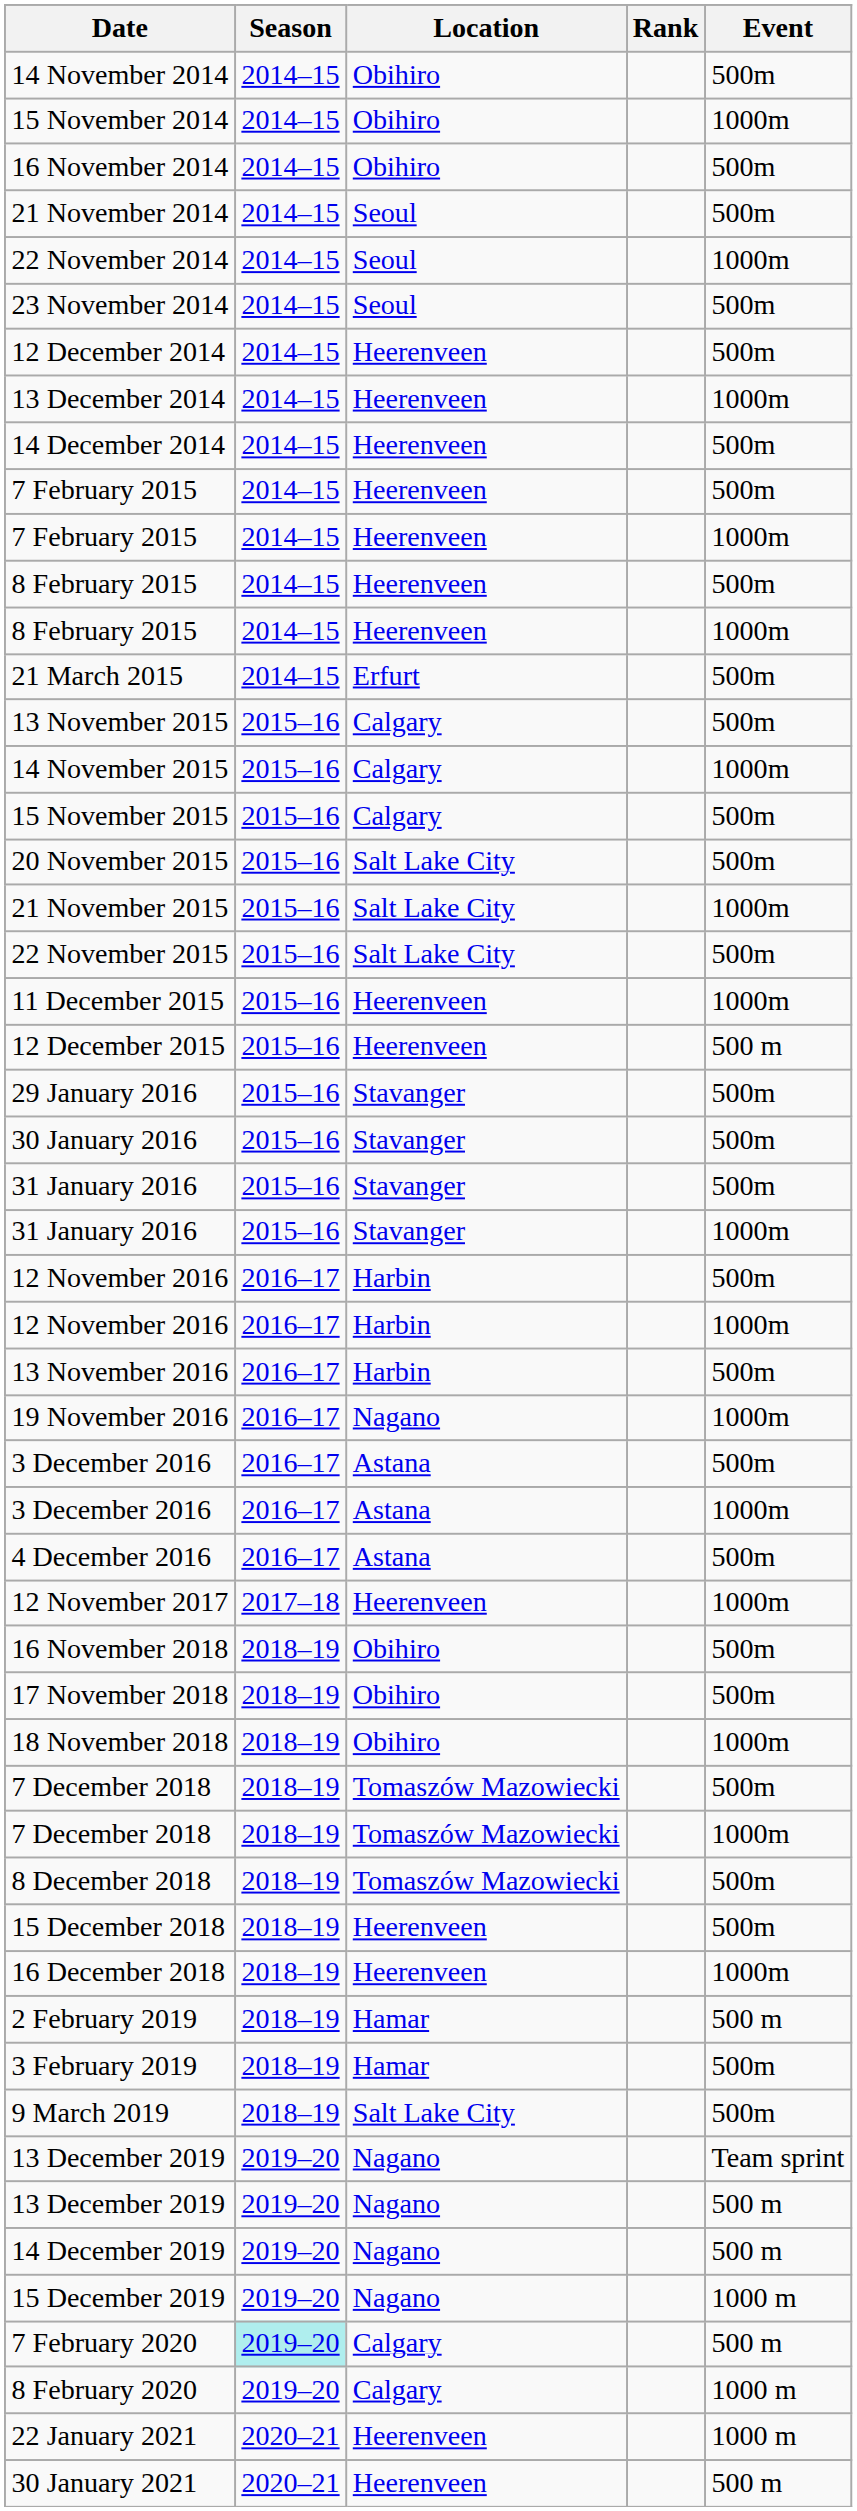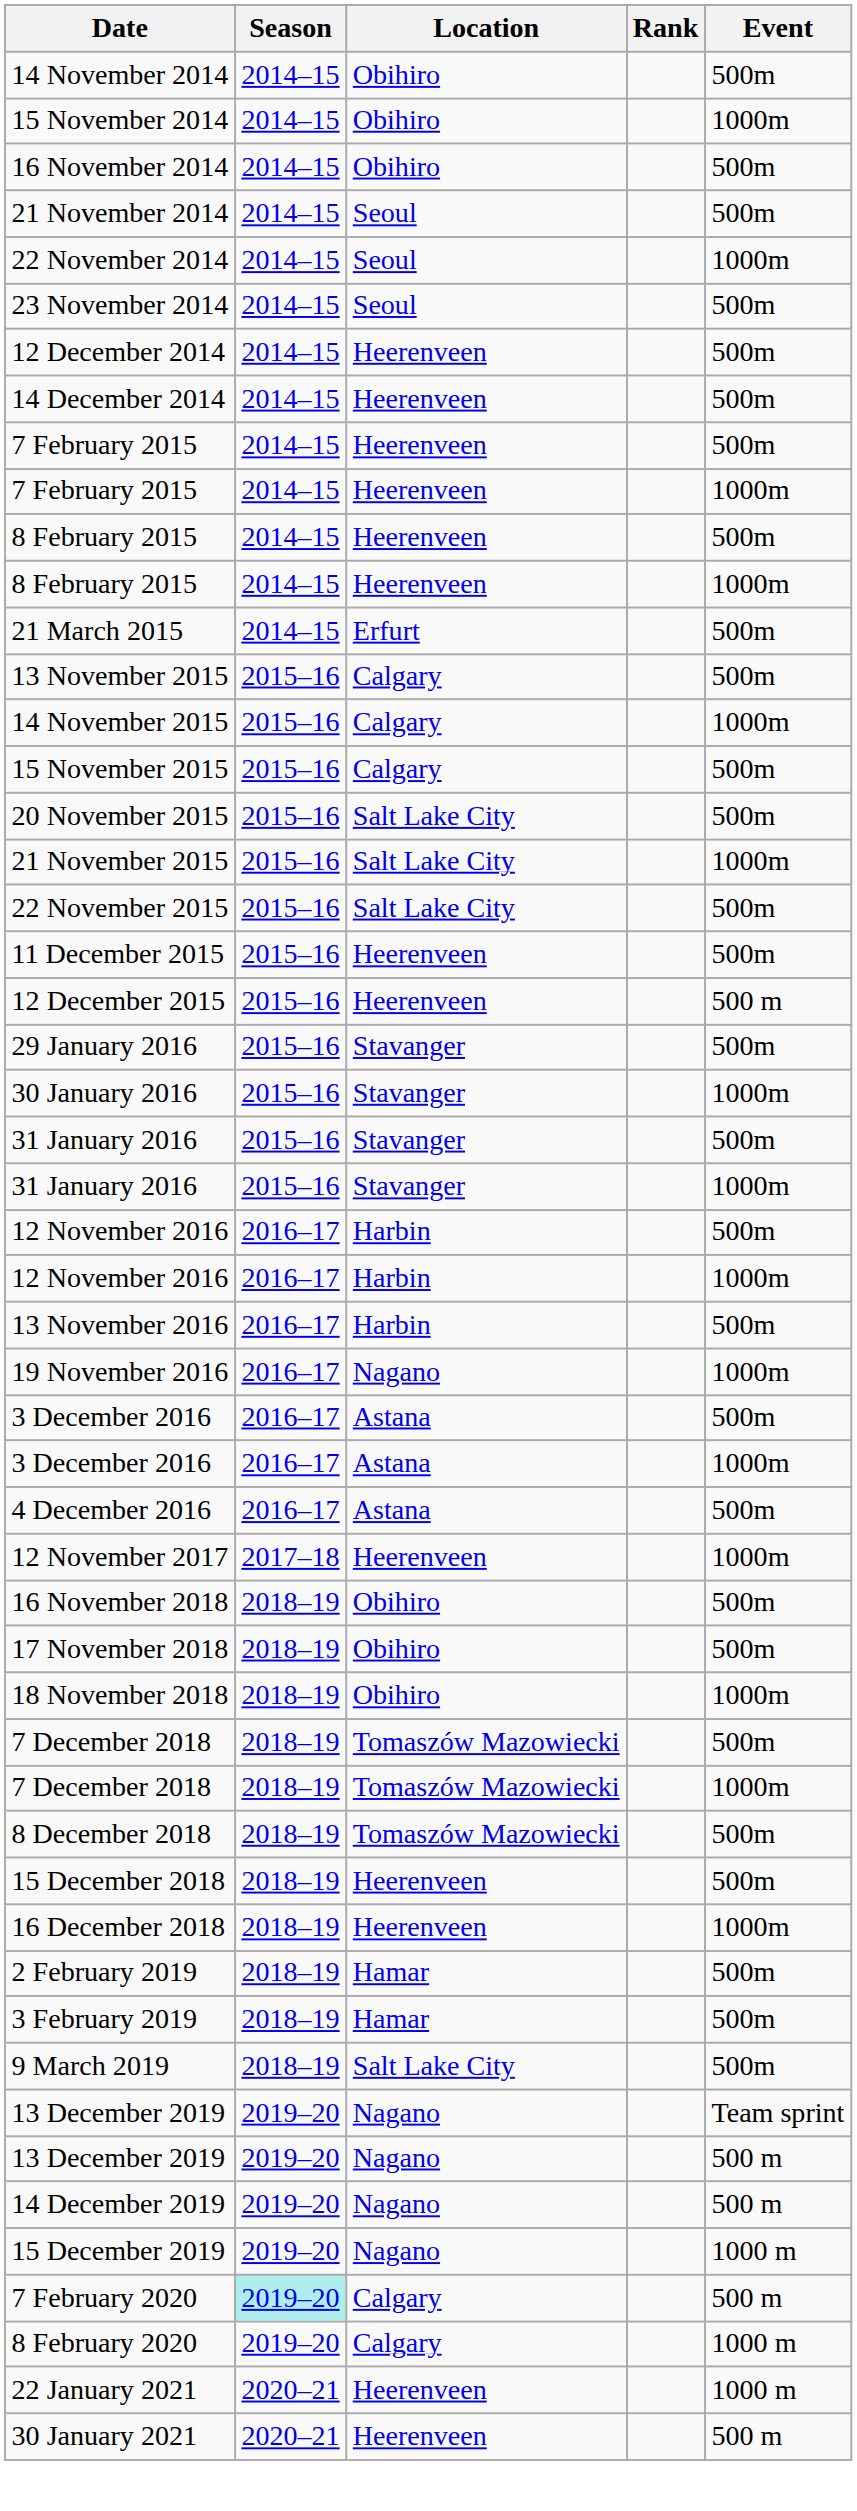 <table class="wikitable sortable" style="font-size:90%" style="text-align:center">
 <tr>
 <th>Date</th>
 <th>Season</th>
 <th>Location</th>
 <th>Rank</th>
 <th>Event</th>
 </tr>
 <tr>
 <td>14 November 2014</td>
 <td><a href='#'>2014–15</a></td>
 <td><a href='#'>Obihiro</a></td>
 <td></td>
 <td>500m</td>
 </tr>
 <tr>
 <td>15 November 2014</td>
 <td><a href='#'>2014–15</a></td>
 <td><a href='#'>Obihiro</a></td>
 <td></td>
 <td>1000m</td>
 </tr>
 <tr>
 <td>16 November 2014</td>
 <td><a href='#'>2014–15</a></td>
 <td><a href='#'>Obihiro</a></td>
 <td></td>
 <td>500m</td>
 </tr>
 <tr>
 <td>21 November 2014</td>
 <td><a href='#'>2014–15</a></td>
 <td><a href='#'>Seoul</a></td>
 <td></td>
 <td>500m</td>
 </tr>
 <tr>
 <td>22 November 2014</td>
 <td><a href='#'>2014–15</a></td>
 <td><a href='#'>Seoul</a></td>
 <td></td>
 <td>1000m</td>
 </tr>
 <tr>
 <td>23 November 2014</td>
 <td><a href='#'>2014–15</a></td>
 <td><a href='#'>Seoul</a></td>
 <td></td>
 <td>500m</td>
 </tr>
 <tr>
 <td>12 December 2014</td>
 <td><a href='#'>2014–15</a></td>
 <td><a href='#'>Heerenveen</a></td>
 <td></td>
 <td>500m</td>
-</tr>
-<tr>
-<td>13 December 2014</td>
-<td><a href='#'>2014–15</a></td>
-<td><a href='#'>Heerenveen</a></td>
-<td></td>
-<td>1000m</td>
 </tr>
 <tr>
 <td>14 December 2014</td>
 <td><a href='#'>2014–15</a></td>
 <td><a href='#'>Heerenveen</a></td>
 <td></td>
 <td>500m</td>
 </tr>
 <tr>
 <td>7 February 2015</td>
 <td><a href='#'>2014–15</a></td>
 <td><a href='#'>Heerenveen</a></td>
 <td></td>
 <td>500m</td>
 </tr>
 <tr>
 <td>7 February 2015</td>
 <td><a href='#'>2014–15</a></td>
 <td><a href='#'>Heerenveen</a></td>
 <td></td>
 <td>1000m</td>
 </tr>
 <tr>
 <td>8 February 2015</td>
 <td><a href='#'>2014–15</a></td>
 <td><a href='#'>Heerenveen</a></td>
 <td></td>
 <td>500m</td>
 </tr>
 <tr>
 <td>8 February 2015</td>
 <td><a href='#'>2014–15</a></td>
 <td><a href='#'>Heerenveen</a></td>
 <td></td>
 <td>1000m</td>
 </tr>
 <tr>
 <td>21 March 2015</td>
 <td><a href='#'>2014–15</a></td>
 <td><a href='#'>Erfurt</a></td>
 <td></td>
 <td>500m</td>
 </tr>
 <tr>
 <td>13 November 2015</td>
 <td><a href='#'>2015–16</a></td>
 <td><a href='#'>Calgary</a></td>
 <td></td>
 <td>500m</td>
 </tr>
 <tr>
 <td>14 November 2015</td>
 <td><a href='#'>2015–16</a></td>
 <td><a href='#'>Calgary</a></td>
 <td></td>
 <td>1000m</td>
 </tr>
 <tr>
 <td>15 November 2015</td>
 <td><a href='#'>2015–16</a></td>
 <td><a href='#'>Calgary</a></td>
 <td></td>
 <td>500m</td>
 </tr>
 <tr>
 <td>20 November 2015</td>
 <td><a href='#'>2015–16</a></td>
 <td><a href='#'>Salt Lake City</a></td>
 <td></td>
 <td>500m</td>
 </tr>
 <tr>
 <td>21 November 2015</td>
 <td><a href='#'>2015–16</a></td>
 <td><a href='#'>Salt Lake City</a></td>
 <td></td>
 <td>1000m</td>
 </tr>
 <tr>
 <td>22 November 2015</td>
 <td><a href='#'>2015–16</a></td>
 <td><a href='#'>Salt Lake City</a></td>
 <td></td>
 <td>500m</td>
 </tr>
 <tr>
 <td>11 December 2015</td>
 <td><a href='#'>2015–16</a></td>
 <td><a href='#'>Heerenveen</a></td>
 <td></td>
-<td>1000m</td>
+<td>500m</td>
 </tr>
 <tr>
 <td>12 December 2015</td>
 <td><a href='#'>2015–16</a></td>
 <td><a href='#'>Heerenveen</a></td>
 <td></td>
 <td>500 m</td>
 </tr>
 <tr>
 <td>29 January 2016</td>
 <td><a href='#'>2015–16</a></td>
 <td><a href='#'>Stavanger</a></td>
 <td></td>
 <td>500m</td>
 </tr>
 <tr>
 <td>30 January 2016</td>
 <td><a href='#'>2015–16</a></td>
 <td><a href='#'>Stavanger</a></td>
 <td></td>
-<td>500m</td>
+<td>1000m</td>
 </tr>
 <tr>
 <td>31 January 2016</td>
 <td><a href='#'>2015–16</a></td>
 <td><a href='#'>Stavanger</a></td>
 <td></td>
 <td>500m</td>
 </tr>
 <tr>
 <td>31 January 2016</td>
 <td><a href='#'>2015–16</a></td>
 <td><a href='#'>Stavanger</a></td>
 <td></td>
 <td>1000m</td>
 </tr>
 <tr>
 <td>12 November 2016</td>
 <td><a href='#'>2016–17</a></td>
 <td><a href='#'>Harbin</a></td>
 <td></td>
 <td>500m</td>
 </tr>
 <tr>
 <td>12 November 2016</td>
 <td><a href='#'>2016–17</a></td>
 <td><a href='#'>Harbin</a></td>
 <td></td>
 <td>1000m</td>
 </tr>
 <tr>
 <td>13 November 2016</td>
 <td><a href='#'>2016–17</a></td>
 <td><a href='#'>Harbin</a></td>
 <td></td>
 <td>500m</td>
 </tr>
 <tr>
 <td>19 November 2016</td>
 <td><a href='#'>2016–17</a></td>
 <td><a href='#'>Nagano</a></td>
 <td></td>
 <td>1000m</td>
 </tr>
 <tr>
 <td>3 December 2016</td>
 <td><a href='#'>2016–17</a></td>
 <td><a href='#'>Astana</a></td>
 <td></td>
 <td>500m</td>
 </tr>
 <tr>
 <td>3 December 2016</td>
 <td><a href='#'>2016–17</a></td>
 <td><a href='#'>Astana</a></td>
 <td></td>
 <td>1000m</td>
 </tr>
 <tr>
 <td>4 December 2016</td>
 <td><a href='#'>2016–17</a></td>
 <td><a href='#'>Astana</a></td>
 <td></td>
 <td>500m</td>
 </tr>
 <tr>
 <td>12 November 2017</td>
 <td><a href='#'>2017–18</a></td>
 <td><a href='#'>Heerenveen</a></td>
 <td></td>
 <td>1000m</td>
 </tr>
 <tr>
 <td>16 November 2018</td>
 <td><a href='#'>2018–19</a></td>
 <td><a href='#'>Obihiro</a></td>
 <td></td>
 <td>500m</td>
 </tr>
 <tr>
 <td>17 November 2018</td>
 <td><a href='#'>2018–19</a></td>
 <td><a href='#'>Obihiro</a></td>
 <td></td>
 <td>500m</td>
 </tr>
 <tr>
 <td>18 November 2018</td>
 <td><a href='#'>2018–19</a></td>
 <td><a href='#'>Obihiro</a></td>
 <td></td>
 <td>1000m</td>
 </tr>
 <tr>
 <td>7 December 2018</td>
 <td><a href='#'>2018–19</a></td>
 <td><a href='#'>Tomaszów Mazowiecki</a></td>
 <td></td>
 <td>500m</td>
 </tr>
 <tr>
 <td>7 December 2018</td>
 <td><a href='#'>2018–19</a></td>
 <td><a href='#'>Tomaszów Mazowiecki</a></td>
 <td></td>
 <td>1000m</td>
 </tr>
 <tr>
 <td>8 December 2018</td>
 <td><a href='#'>2018–19</a></td>
 <td><a href='#'>Tomaszów Mazowiecki</a></td>
 <td></td>
 <td>500m</td>
 </tr>
 <tr>
 <td>15 December 2018</td>
 <td><a href='#'>2018–19</a></td>
 <td><a href='#'>Heerenveen</a></td>
 <td></td>
 <td>500m</td>
 </tr>
 <tr>
 <td>16 December 2018</td>
 <td><a href='#'>2018–19</a></td>
 <td><a href='#'>Heerenveen</a></td>
 <td></td>
 <td>1000m</td>
 </tr>
 <tr>
 <td>2 February 2019</td>
 <td><a href='#'>2018–19</a></td>
 <td><a href='#'>Hamar</a></td>
 <td></td>
-<td>500 m</td>
+<td>500m</td>
 </tr>
 <tr>
 <td>3 February 2019</td>
 <td><a href='#'>2018–19</a></td>
 <td><a href='#'>Hamar</a></td>
 <td></td>
 <td>500m</td>
 </tr>
 <tr>
 <td>9 March 2019</td>
 <td><a href='#'>2018–19</a></td>
 <td><a href='#'>Salt Lake City</a></td>
 <td></td>
 <td>500m</td>
 </tr>
 <tr>
 <td>13 December 2019</td>
 <td><a href='#'>2019–20</a></td>
 <td><a href='#'>Nagano</a></td>
 <td></td>
 <td>Team sprint</td>
 </tr>
 <tr>
 <td>13 December 2019</td>
 <td><a href='#'>2019–20</a></td>
 <td><a href='#'>Nagano</a></td>
 <td></td>
 <td>500 m</td>
 </tr>
 <tr>
 <td>14 December 2019</td>
 <td><a href='#'>2019–20</a></td>
 <td><a href='#'>Nagano</a></td>
 <td></td>
 <td>500 m</td>
 </tr>
 <tr>
 <td>15 December 2019</td>
 <td><a href='#'>2019–20</a></td>
 <td><a href='#'>Nagano</a></td>
 <td></td>
 <td>1000 m</td>
 </tr>
 <tr>
 <td>7 February 2020</td>
 <td style="background: paleturquoise;"><a href='#'>2019–20</a></td>
 <td><a href='#'>Calgary</a></td>
 <td></td>
 <td>500 m</td>
 </tr>
 <tr>
 <td>8 February 2020</td>
 <td><a href='#'>2019–20</a></td>
 <td><a href='#'>Calgary</a></td>
 <td></td>
 <td>1000 m</td>
 </tr>
 <tr>
 <td>22 January 2021</td>
 <td><a href='#'>2020–21</a></td>
 <td><a href='#'>Heerenveen</a></td>
 <td></td>
 <td>1000 m</td>
 </tr>
 <tr>
 <td>30 January 2021</td>
 <td><a href='#'>2020–21</a></td>
 <td><a href='#'>Heerenveen</a></td>
 <td></td>
 <td>500 m</td>
 </tr>
 </table>
